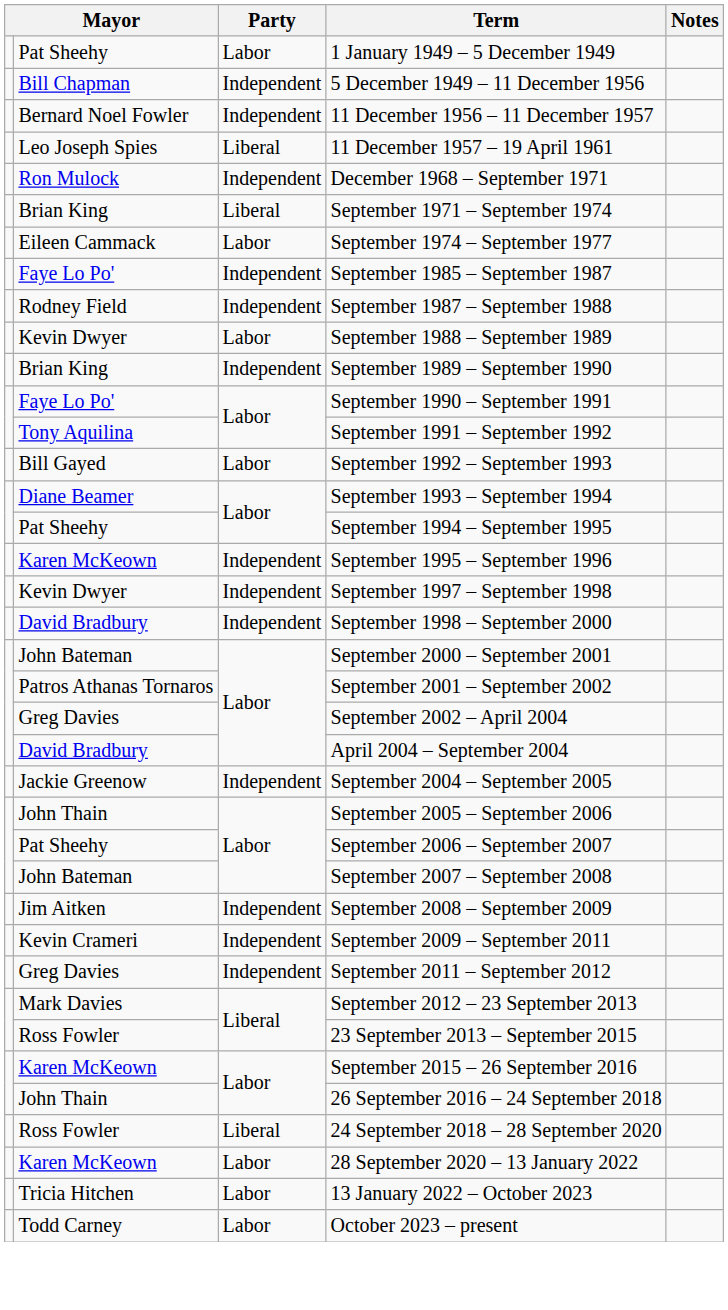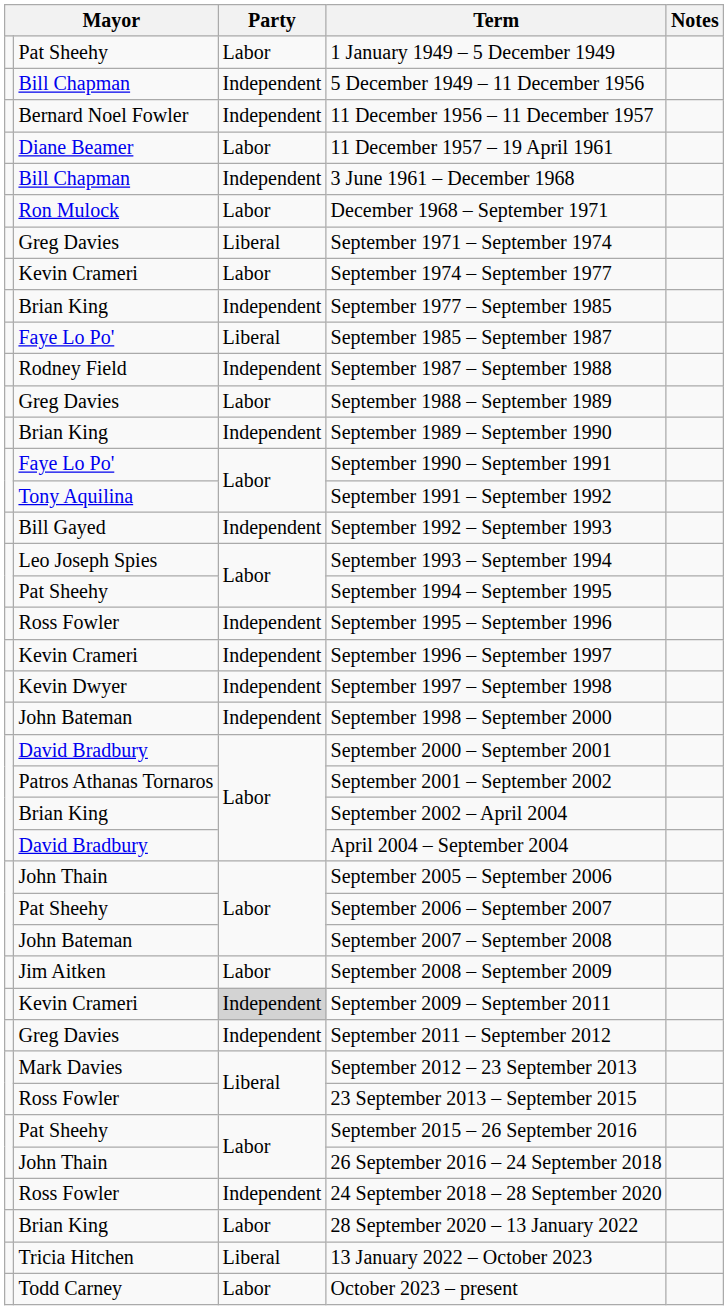 <table class="wikitable">
 <tr>
 <th colspan="2">Mayor</th>
 <th>Party</th>
 <th>Term</th>
 <th>Notes</th>
 </tr>
 <tr>
 <td></td>
 <td>Pat Sheehy</td>
 <td>Labor</td>
 <td>1 January 1949 – 5 December 1949</td>
 <td></td>
 </tr>
 <tr>
 <td></td>
 <td><a href='#'>Bill Chapman</a></td>
 <td>Independent</td>
 <td>5 December 1949 – 11 December 1956</td>
 <td></td>
 </tr>
 <tr>
 <td></td>
 <td>Bernard Noel Fowler</td>
 <td>Independent</td>
 <td>11 December 1956 – 11 December 1957</td>
 <td></td>
 </tr>
 <tr>
 <td></td>
-<td>Leo Joseph Spies</td>
-<td>Liberal</td>
+<td><a href='#'>Diane Beamer</a></td>
+<td>Labor</td>
 <td>11 December 1957 – 19 April 1961</td>
 <td></td>
 </tr>
 <tr>
 <td></td>
+<td><a href='#'>Bill Chapman</a></td>
+<td>Independent</td>
+<td>3 June 1961 – December 1968</td>
+<td></td>
+</tr>
+<tr>
+<td></td>
 <td><a href='#'>Ron Mulock</a></td>
-<td>Independent</td>
+<td>Labor</td>
 <td>December 1968 – September 1971</td>
 <td></td>
 </tr>
 <tr>
 <td></td>
-<td>Brian King</td>
+<td>Greg Davies</td>
 <td>Liberal</td>
 <td>September 1971 – September 1974</td>
 <td></td>
 </tr>
 <tr>
 <td></td>
-<td>Eileen Cammack </td>
+<td>Kevin Crameri </td>
 <td>Labor</td>
 <td>September 1974 – September 1977</td>
 <td></td>
 </tr>
 <tr>
 <td></td>
+<td>Brian King </td>
+<td>Independent</td>
+<td>September 1977 – September 1985</td>
+<td></td>
+</tr>
+<tr>
+<td></td>
 <td><a href='#'>Faye Lo Po'</a> </td>
-<td>Independent</td>
+<td>Liberal</td>
 <td>September 1985 – September 1987</td>
 <td></td>
 </tr>
 <tr>
 <td></td>
 <td>Rodney Field</td>
 <td>Independent</td>
 <td>September 1987 – September 1988</td>
 <td></td>
 </tr>
 <tr>
 <td></td>
-<td>Kevin Dwyer </td>
+<td>Greg Davies</td>
 <td>Labor</td>
 <td>September 1988 – September 1989</td>
 <td></td>
 </tr>
 <tr>
 <td></td>
 <td>Brian King </td>
 <td>Independent</td>
 <td>September 1989 – September 1990</td>
 <td></td>
 </tr>
 <tr>
 <td rowspan=2 ></td>
 <td><a href='#'>Faye Lo Po'</a> </td>
 <td rowspan=2>Labor</td>
 <td>September 1990 – September 1991</td>
 <td></td>
 </tr>
 <tr>
 <td><a href='#'>Tony Aquilina</a></td>
 <td>September 1991 – September 1992</td>
 <td></td>
 </tr>
 <tr>
 <td></td>
 <td>Bill Gayed</td>
-<td>Labor</td>
+<td>Independent</td>
 <td>September 1992 – September 1993</td>
 <td></td>
 </tr>
 <tr>
 <td rowspan=2 ></td>
-<td><a href='#'>Diane Beamer</a></td>
+<td>Leo Joseph Spies</td>
 <td rowspan=2>Labor</td>
 <td>September 1993 – September 1994</td>
 <td></td>
 </tr>
 <tr>
 <td>Pat Sheehy</td>
 <td>September 1994 – September 1995</td>
 <td></td>
 </tr>
 <tr>
 <td></td>
-<td><a href='#'>Karen McKeown</a> </td>
+<td>Ross Fowler</td>
 <td>Independent</td>
 <td>September 1995 – September 1996</td>
+<td></td>
+</tr>
+<tr>
+<td></td>
+<td>Kevin Crameri </td>
+<td>Independent</td>
+<td>September 1996 – September 1997</td>
 <td></td>
 </tr>
 <tr>
 <td></td>
 <td>Kevin Dwyer </td>
 <td>Independent</td>
 <td>September 1997 – September 1998</td>
 <td></td>
 </tr>
 <tr>
 <td></td>
-<td><a href='#'>David Bradbury</a></td>
+<td>John Bateman </td>
 <td>Independent</td>
 <td>September 1998 – September 2000</td>
 <td></td>
 </tr>
 <tr>
 <td rowspan=4 ></td>
-<td>John Bateman </td>
+<td><a href='#'>David Bradbury</a></td>
 <td rowspan=4>Labor</td>
 <td>September 2000 – September 2001</td>
 <td></td>
 </tr>
 <tr>
 <td>Patros Athanas Tornaros</td>
 <td>September 2001 – September 2002</td>
 <td></td>
 </tr>
 <tr>
-<td>Greg Davies</td>
+<td>Brian King</td>
 <td>September 2002 – April 2004</td>
 <td></td>
 </tr>
 <tr>
 <td><a href='#'>David Bradbury</a></td>
 <td>April 2004 – September 2004</td>
-<td></td>
-</tr>
-<tr>
-<td></td>
-<td>Jackie Greenow</td>
-<td>Independent</td>
-<td>September 2004 – September 2005</td>
 <td></td>
 </tr>
 <tr>
 <td rowspan=3 ></td>
 <td>John Thain</td>
 <td rowspan=3>Labor</td>
 <td>September 2005 – September 2006</td>
 <td></td>
 </tr>
 <tr>
 <td>Pat Sheehy </td>
 <td>September 2006 – September 2007</td>
 <td></td>
 </tr>
 <tr>
 <td>John Bateman </td>
 <td>September 2007 – September 2008</td>
 <td></td>
 </tr>
 <tr>
 <td></td>
 <td>Jim Aitken </td>
-<td>Independent</td>
+<td>Labor</td>
 <td>September 2008 – September 2009</td>
 <td></td>
 </tr>
 <tr>
 <td></td>
 <td>Kevin Crameri </td>
-<td>Independent</td>
+<td style="background: lightgrey;">Independent</td>
 <td>September 2009 – September 2011</td>
 <td></td>
 </tr>
 <tr>
 <td></td>
 <td>Greg Davies</td>
 <td>Independent</td>
 <td>September 2011 – September 2012</td>
 <td></td>
 </tr>
 <tr>
 <td rowspan=2 ></td>
 <td>Mark Davies</td>
 <td rowspan=2>Liberal</td>
 <td>September 2012 – 23 September 2013</td>
 <td></td>
 </tr>
 <tr>
 <td>Ross Fowler </td>
 <td>23 September 2013 – September 2015</td>
 <td></td>
 </tr>
 <tr>
 <td rowspan=2 ></td>
-<td><a href='#'>Karen McKeown</a> </td>
+<td>Pat Sheehy</td>
 <td rowspan=2>Labor</td>
 <td>September 2015 – 26 September 2016</td>
 <td></td>
 </tr>
 <tr>
 <td>John Thain</td>
 <td>26 September 2016 – 24 September 2018</td>
 <td></td>
 </tr>
 <tr>
 <td></td>
 <td>Ross Fowler </td>
-<td>Liberal</td>
+<td>Independent</td>
 <td>24 September 2018 – 28 September 2020</td>
 <td></td>
 </tr>
 <tr>
 <td></td>
-<td><a href='#'>Karen McKeown</a> </td>
+<td>Brian King </td>
 <td>Labor</td>
 <td>28 September 2020 – 13 January 2022</td>
 <td></td>
 </tr>
 <tr>
 <td></td>
 <td>Tricia Hitchen</td>
-<td>Labor</td>
+<td>Liberal</td>
 <td>13 January 2022 – October 2023</td>
 <td></td>
 </tr>
 <tr>
 <td></td>
 <td>Todd Carney</td>
 <td>Labor</td>
 <td>October 2023 – present</td>
 <td></td>
 </tr>
 </table>
